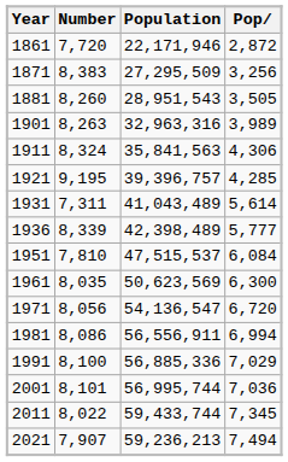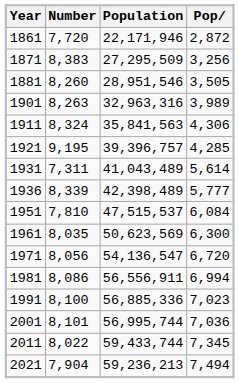 <table class="wikitable" style="float:right; border: 2px solid #BBB; margin: .6em 0 0 .8em;">
 <tr>
 <th>Year</th>
 <th>Number</th>
 <th>Population</th>
 <th>Pop/</th>
 </tr>
 <tr>
 <td>1861</td>
 <td>7,720</td>
 <td>22,171,946</td>
 <td>2,872</td>
 </tr>
 <tr>
 <td>1871</td>
 <td>8,383</td>
 <td>27,295,509</td>
 <td>3,256</td>
 </tr>
 <tr>
 <td>1881</td>
 <td>8,260</td>
-<td>28,951,543</td>
+<td>28,951,546</td>
 <td>3,505</td>
 </tr>
 <tr>
 <td>1901</td>
 <td>8,263</td>
 <td>32,963,316</td>
 <td>3,989</td>
 </tr>
 <tr>
 <td>1911</td>
 <td>8,324</td>
 <td>35,841,563</td>
 <td>4,306</td>
 </tr>
 <tr>
 <td>1921</td>
 <td>9,195</td>
 <td>39,396,757</td>
 <td>4,285</td>
 </tr>
 <tr>
 <td>1931</td>
 <td>7,311</td>
 <td>41,043,489</td>
 <td>5,614</td>
 </tr>
 <tr>
 <td>1936</td>
 <td>8,339</td>
 <td>42,398,489</td>
 <td>5,777</td>
 </tr>
 <tr>
 <td>1951</td>
 <td>7,810</td>
 <td>47,515,537</td>
 <td>6,084</td>
 </tr>
 <tr>
 <td>1961</td>
 <td>8,035</td>
 <td>50,623,569</td>
 <td>6,300</td>
 </tr>
 <tr>
 <td>1971</td>
 <td>8,056</td>
 <td>54,136,547</td>
 <td>6,720</td>
 </tr>
 <tr>
 <td>1981</td>
 <td>8,086</td>
 <td>56,556,911</td>
 <td>6,994</td>
 </tr>
 <tr>
 <td>1991</td>
 <td>8,100</td>
 <td>56,885,336</td>
-<td>7,029</td>
+<td>7,023</td>
 </tr>
 <tr>
 <td>2001</td>
 <td>8,101</td>
 <td>56,995,744</td>
 <td>7,036</td>
 </tr>
 <tr>
 <td>2011</td>
 <td>8,022</td>
 <td>59,433,744</td>
 <td>7,345</td>
 </tr>
 <tr>
 <td>2021</td>
-<td>7,907</td>
+<td>7,904</td>
 <td>59,236,213</td>
 <td>7,494</td>
 </tr>
 </table>
